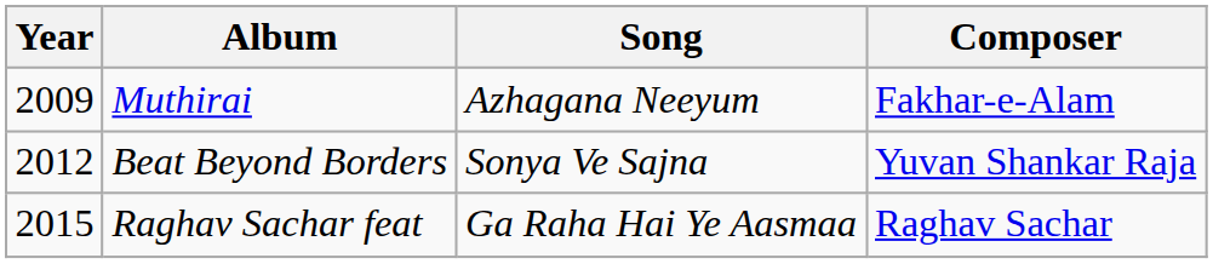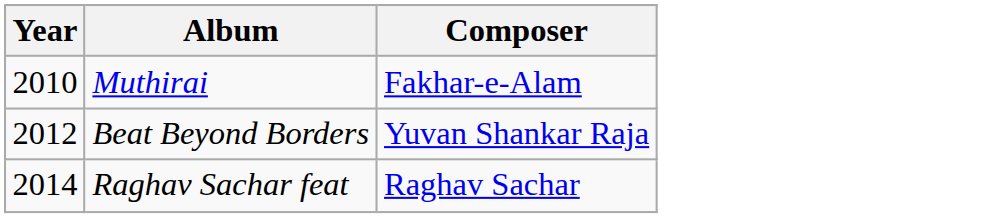 <table class="wikitable">
 <tr>
 <th>Year</th>
 <th>Album</th>
-<th>Song</th>
 <th>Composer</th>
 </tr>
 <tr>
-<td>2009</td>
+<td>2010</td>
 <td><em><a href='#'>Muthirai</a></em></td>
-<td><em>Azhagana Neeyum</em></td>
 <td><a href='#'>Fakhar-e-Alam</a></td>
 </tr>
 <tr>
 <td>2012</td>
 <td><em>Beat Beyond Borders</em></td>
-<td><em>Sonya Ve Sajna</em></td>
 <td><a href='#'>Yuvan Shankar Raja</a></td>
 </tr>
 <tr>
-<td>2015</td>
+<td>2014</td>
 <td><em>Raghav Sachar feat</em></td>
-<td><em>Ga Raha Hai Ye Aasmaa</em></td>
 <td><a href='#'>Raghav Sachar</a></td>
 </tr>
 </table>
